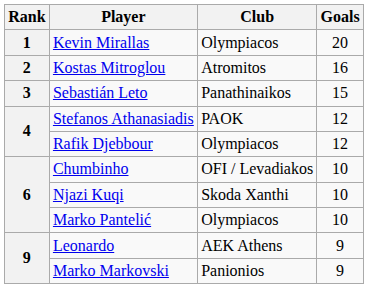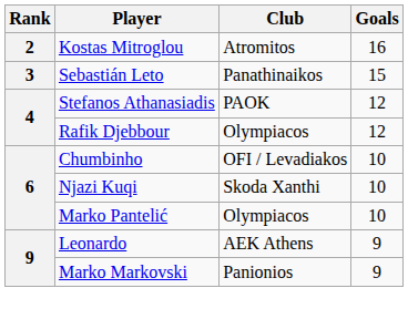 <table class="wikitable" style="text-align:center">
 <tr>
 <th>Rank</th>
 <th>Player</th>
 <th>Club</th>
 <th>Goals</th>
-</tr>
-<tr>
-<th>1</th>
-<td align="left"> <a href='#'>Kevin Mirallas</a></td>
-<td align="left">Olympiacos</td>
-<td>20</td>
 </tr>
 <tr>
 <th>2</th>
 <td align="left"> <a href='#'>Kostas Mitroglou</a></td>
 <td align="left">Atromitos</td>
 <td>16</td>
 </tr>
 <tr>
 <th>3</th>
 <td align="left"> <a href='#'>Sebastián Leto</a></td>
 <td align="left">Panathinaikos</td>
 <td>15</td>
 </tr>
 <tr>
 <th rowspan=2>4</th>
 <td align="left"> <a href='#'>Stefanos Athanasiadis</a></td>
 <td align="left">PAOK</td>
 <td>12</td>
 </tr>
 <tr>
 <td align="left"> <a href='#'>Rafik Djebbour</a></td>
 <td align="left">Olympiacos</td>
 <td>12</td>
 </tr>
 <tr>
 <th rowspan=3>6</th>
 <td align="left"> <a href='#'>Chumbinho</a></td>
 <td align="left">OFI / Levadiakos</td>
 <td>10</td>
 </tr>
 <tr>
 <td align="left"> <a href='#'>Njazi Kuqi</a></td>
 <td align="left">Skoda Xanthi</td>
 <td>10</td>
 </tr>
 <tr>
 <td align="left"> <a href='#'>Marko Pantelić</a></td>
 <td align="left">Olympiacos</td>
 <td>10</td>
 </tr>
 <tr>
 <th rowspan=2>9</th>
 <td align="left"> <a href='#'>Leonardo</a></td>
 <td align="left">AEK Athens</td>
 <td>9</td>
 </tr>
 <tr>
 <td align="left"> <a href='#'>Marko Markovski</a></td>
 <td align="left">Panionios</td>
 <td>9</td>
 </tr>
 </table>
